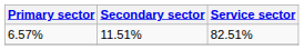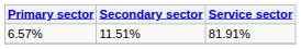 <table class="wikitable" border="1">
 <tr>
 <th><a href='#'>Primary sector</a></th>
 <th><a href='#'>Secondary sector</a></th>
 <th><a href='#'>Service sector</a></th>
 </tr>
 <tr>
 <td>6.57%</td>
 <td>11.51%</td>
-<td>82.51%</td>
+<td>81.91%</td>
 </tr>
 <tr>
 </tr>
 </table>
